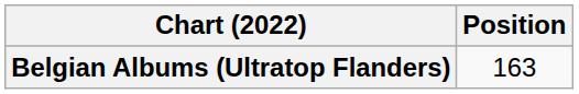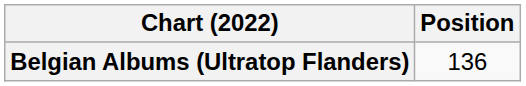 <table class="wikitable plainrowheaders" style="text-align:center">
 <tr>
 <th scope="col">Chart (2022)</th>
 <th scope="col">Position</th>
 </tr>
 <tr>
 <th scope="row">Belgian Albums (Ultratop Flanders)</th>
-<td>163</td>
+<td>136</td>
 </tr>
 </table>
